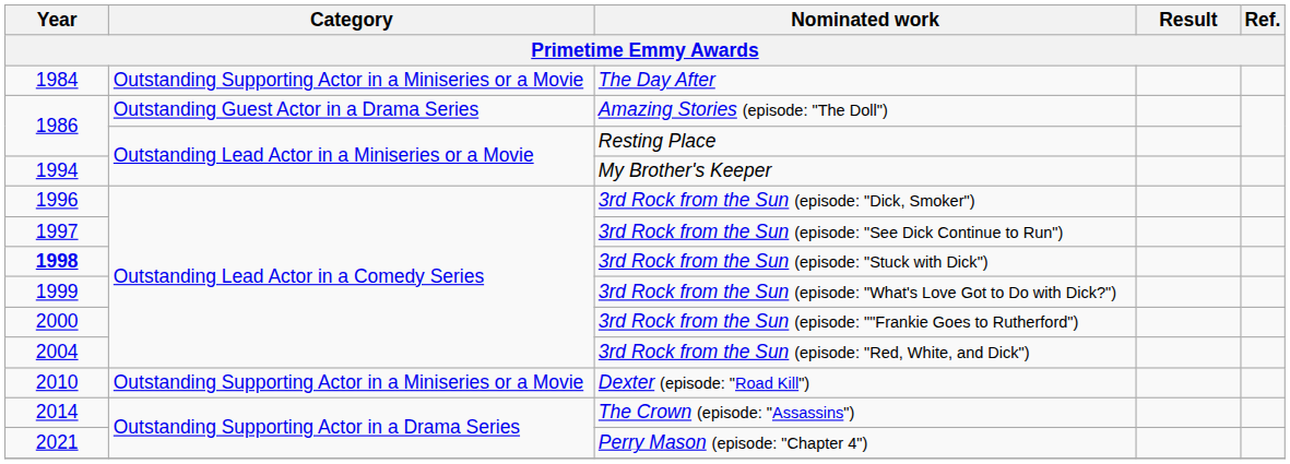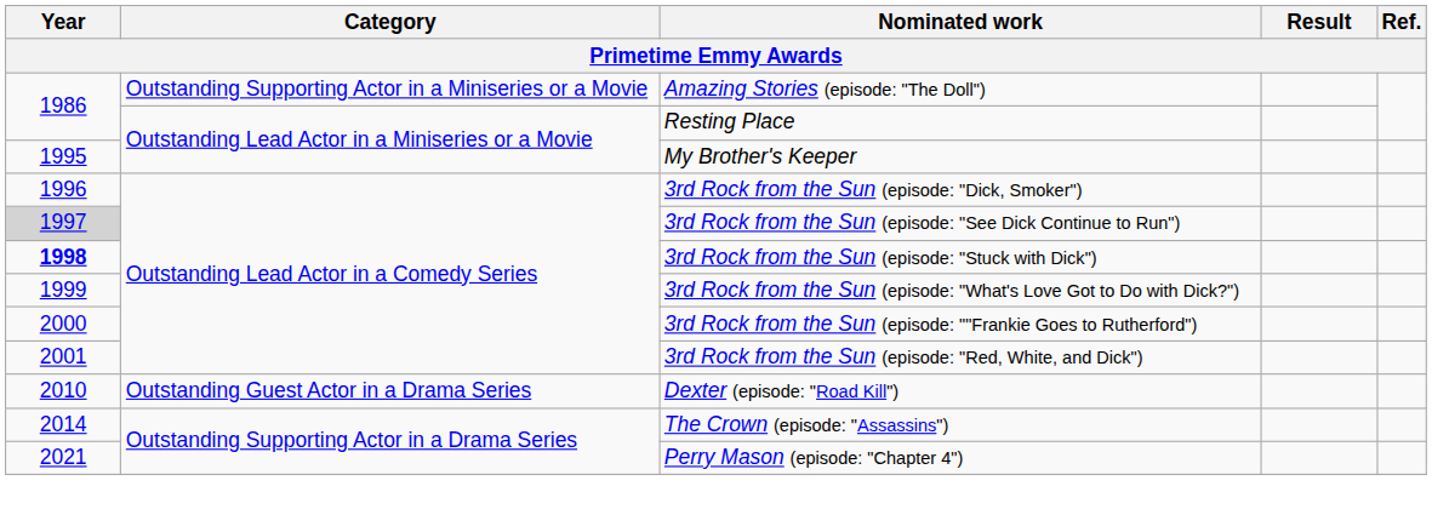 <table class=wikitable>
 <tr>
 <th scope="col" style="width:5em;">Year</th>
 <th scope="col" style="width:25em;">Category</th>
 <th scope="col" style="width:28em;">Nominated work</th>
 <th scope="col" style="width:5em;">Result</th>
 <th>Ref.</th>
 </tr>
 <tr>
 <th colspan=5><a href='#'>Primetime Emmy Awards</a></th>
 </tr>
 <tr>
-<td style="text-align:center;"><a href='#'>1984</a></td>
+<td style="text-align:center;", rowspan=2><a href='#'>1986</a></td>
 <td><a href='#'>Outstanding Supporting Actor in a Miniseries or a Movie</a></td>
-<td><em><a href='#'>The Day After</a></em></td>
-<td></td>
-<td style="text-align:center;"></td>
-</tr>
-<tr>
-<td style="text-align:center;", rowspan=2><a href='#'>1986</a></td>
-<td><a href='#'>Outstanding Guest Actor in a Drama Series</a></td>
 <td><em><a href='#'>Amazing Stories</a></em> <small> (episode: "The Doll") </small></td>
 <td></td>
 <td rowspan=2, style="text-align:center;"></td>
 </tr>
 <tr>
 <td rowspan=2><a href='#'>Outstanding Lead Actor in a Miniseries or a Movie</a></td>
 <td><em>Resting Place</em></td>
 <td></td>
 </tr>
 <tr>
-<td style="text-align:center;"><a href='#'>1994</a></td>
+<td style="text-align:center;"><a href='#'>1995</a></td>
 <td><em>My Brother's Keeper</em></td>
 <td></td>
 <td style="text-align:center;"></td>
 </tr>
 <tr>
 <td style="text-align:center;"><a href='#'>1996</a></td>
 <td rowspan=6><a href='#'>Outstanding Lead Actor in a Comedy Series</a></td>
 <td><em><a href='#'>3rd Rock from the Sun</a></em> <small> (episode: "Dick, Smoker") </small></td>
 <td></td>
 <td style="text-align:center;"></td>
 </tr>
 <tr>
-<td style="text-align:center;"><a href='#'>1997</a></td>
+<td style="background: lightgrey; text-align:center;"><a href='#'>1997</a></td>
 <td><em><a href='#'>3rd Rock from the Sun</a></em> <small> (episode: "See Dick Continue to Run") </small></td>
 <td></td>
 <td style="text-align:center;"></td>
 </tr>
 <tr>
 <td style="text-align:center;"><strong><a href='#'>1998</a></strong></td>
 <td><em><a href='#'>3rd Rock from the Sun</a></em> <small> (episode: "Stuck with Dick") </small></td>
 <td></td>
 <td style="text-align:center;"></td>
 </tr>
 <tr>
 <td style="text-align:center;"><a href='#'>1999</a></td>
 <td><em><a href='#'>3rd Rock from the Sun</a></em> <small> (episode: "What's Love Got to Do with Dick?") </small></td>
 <td></td>
 <td style="text-align:center;"></td>
 </tr>
 <tr>
 <td style="text-align:center;"><a href='#'>2000</a></td>
 <td><em><a href='#'>3rd Rock from the Sun</a></em> <small> (episode: ""Frankie Goes to Rutherford") </small></td>
 <td></td>
 <td style="text-align:center;"></td>
 </tr>
 <tr>
-<td style="text-align:center;"><a href='#'>2004</a></td>
+<td style="text-align:center;"><a href='#'>2001</a></td>
 <td><em><a href='#'>3rd Rock from the Sun</a></em> <small> (episode: "Red, White, and Dick") </small></td>
 <td></td>
 <td style="text-align:center;"></td>
 </tr>
 <tr>
 <td style="text-align:center;"><a href='#'>2010</a></td>
-<td><a href='#'>Outstanding Supporting Actor in a Miniseries or a Movie</a></td>
+<td><a href='#'>Outstanding Guest Actor in a Drama Series</a></td>
 <td><em><a href='#'>Dexter</a></em> <small> (episode: "<a href='#'>Road Kill</a>") </small></td>
 <td></td>
 <td style="text-align:center;"></td>
 </tr>
 <tr>
 <td style="text-align:center;"><a href='#'>2014</a></td>
 <td rowspan=2><a href='#'>Outstanding Supporting Actor in a Drama Series</a></td>
 <td><em><a href='#'>The Crown</a></em> <small> (episode: "<a href='#'>Assassins</a>") </small></td>
 <td></td>
 <td style="text-align:center;"></td>
 </tr>
 <tr>
 <td style="text-align:center;"><a href='#'>2021</a></td>
 <td><em><a href='#'>Perry Mason</a></em> <small> (episode: "Chapter 4")</small></td>
 <td></td>
 <td style="text-align:center;"></td>
 </tr>
 <tr>
 </tr>
 </table>
